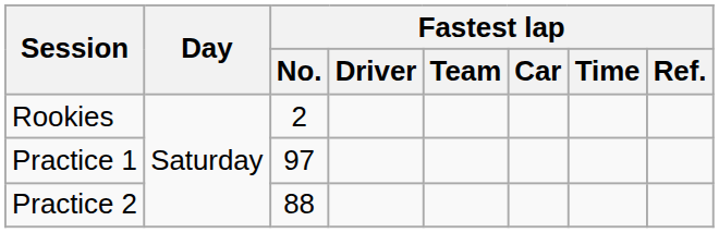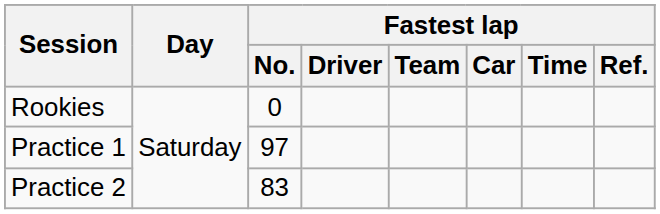 <table class="wikitable" style="font-size: 85%">
 <tr>
 <th rowspan="2">Session</th>
 <th rowspan="2">Day</th>
 <th colspan="6">Fastest lap</th>
 </tr>
 <tr>
 <th>No.</th>
 <th>Driver</th>
 <th>Team</th>
 <th>Car</th>
 <th>Time</th>
 <th>Ref.</th>
 </tr>
 <tr>
 <td nowrap>Rookies</td>
 <td rowspan=3>Saturday</td>
-<td align="center">2</td>
+<td align="center">0</td>
 <td></td>
 <td></td>
 <td></td>
 <td></td>
 <td align="center"></td>
 </tr>
 <tr>
 <td nowrap>Practice 1</td>
 <td align="center">97</td>
 <td></td>
 <td></td>
 <td></td>
 <td></td>
 <td align="center"></td>
 </tr>
 <tr>
 <td nowrap>Practice 2</td>
-<td align="center">88</td>
+<td align="center">83</td>
 <td></td>
 <td></td>
 <td></td>
 <td></td>
 <td align="center"></td>
 </tr>
 </table>
